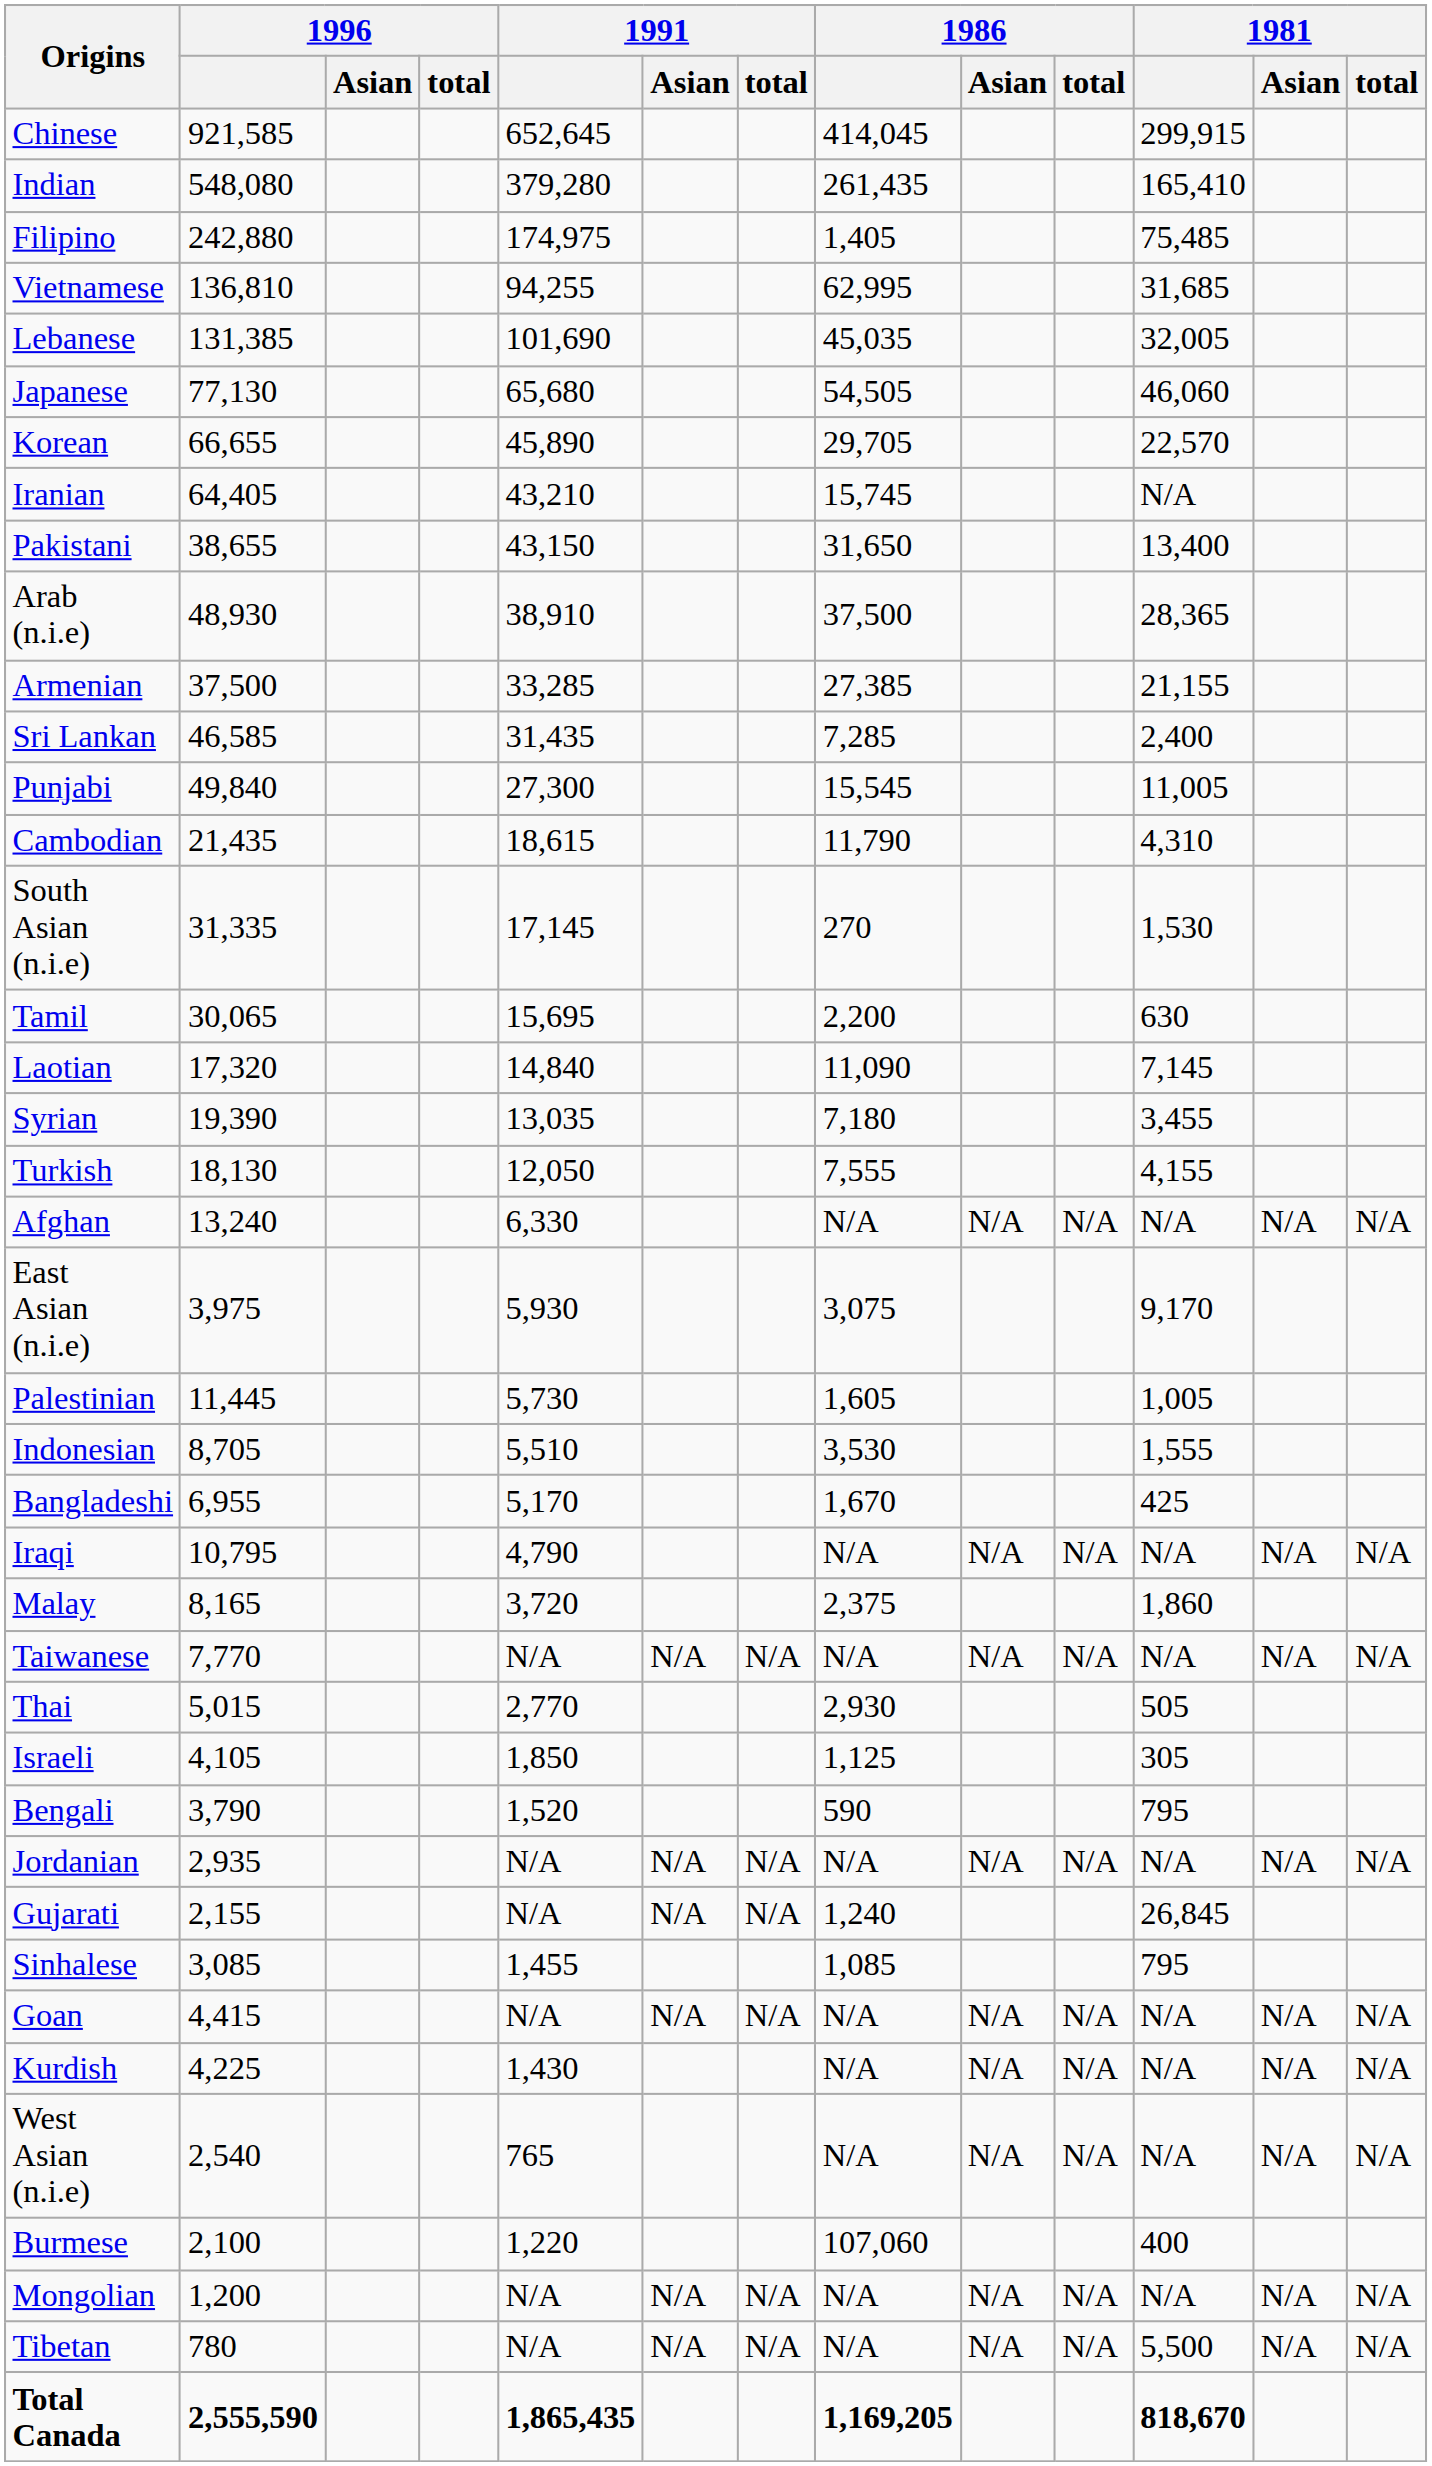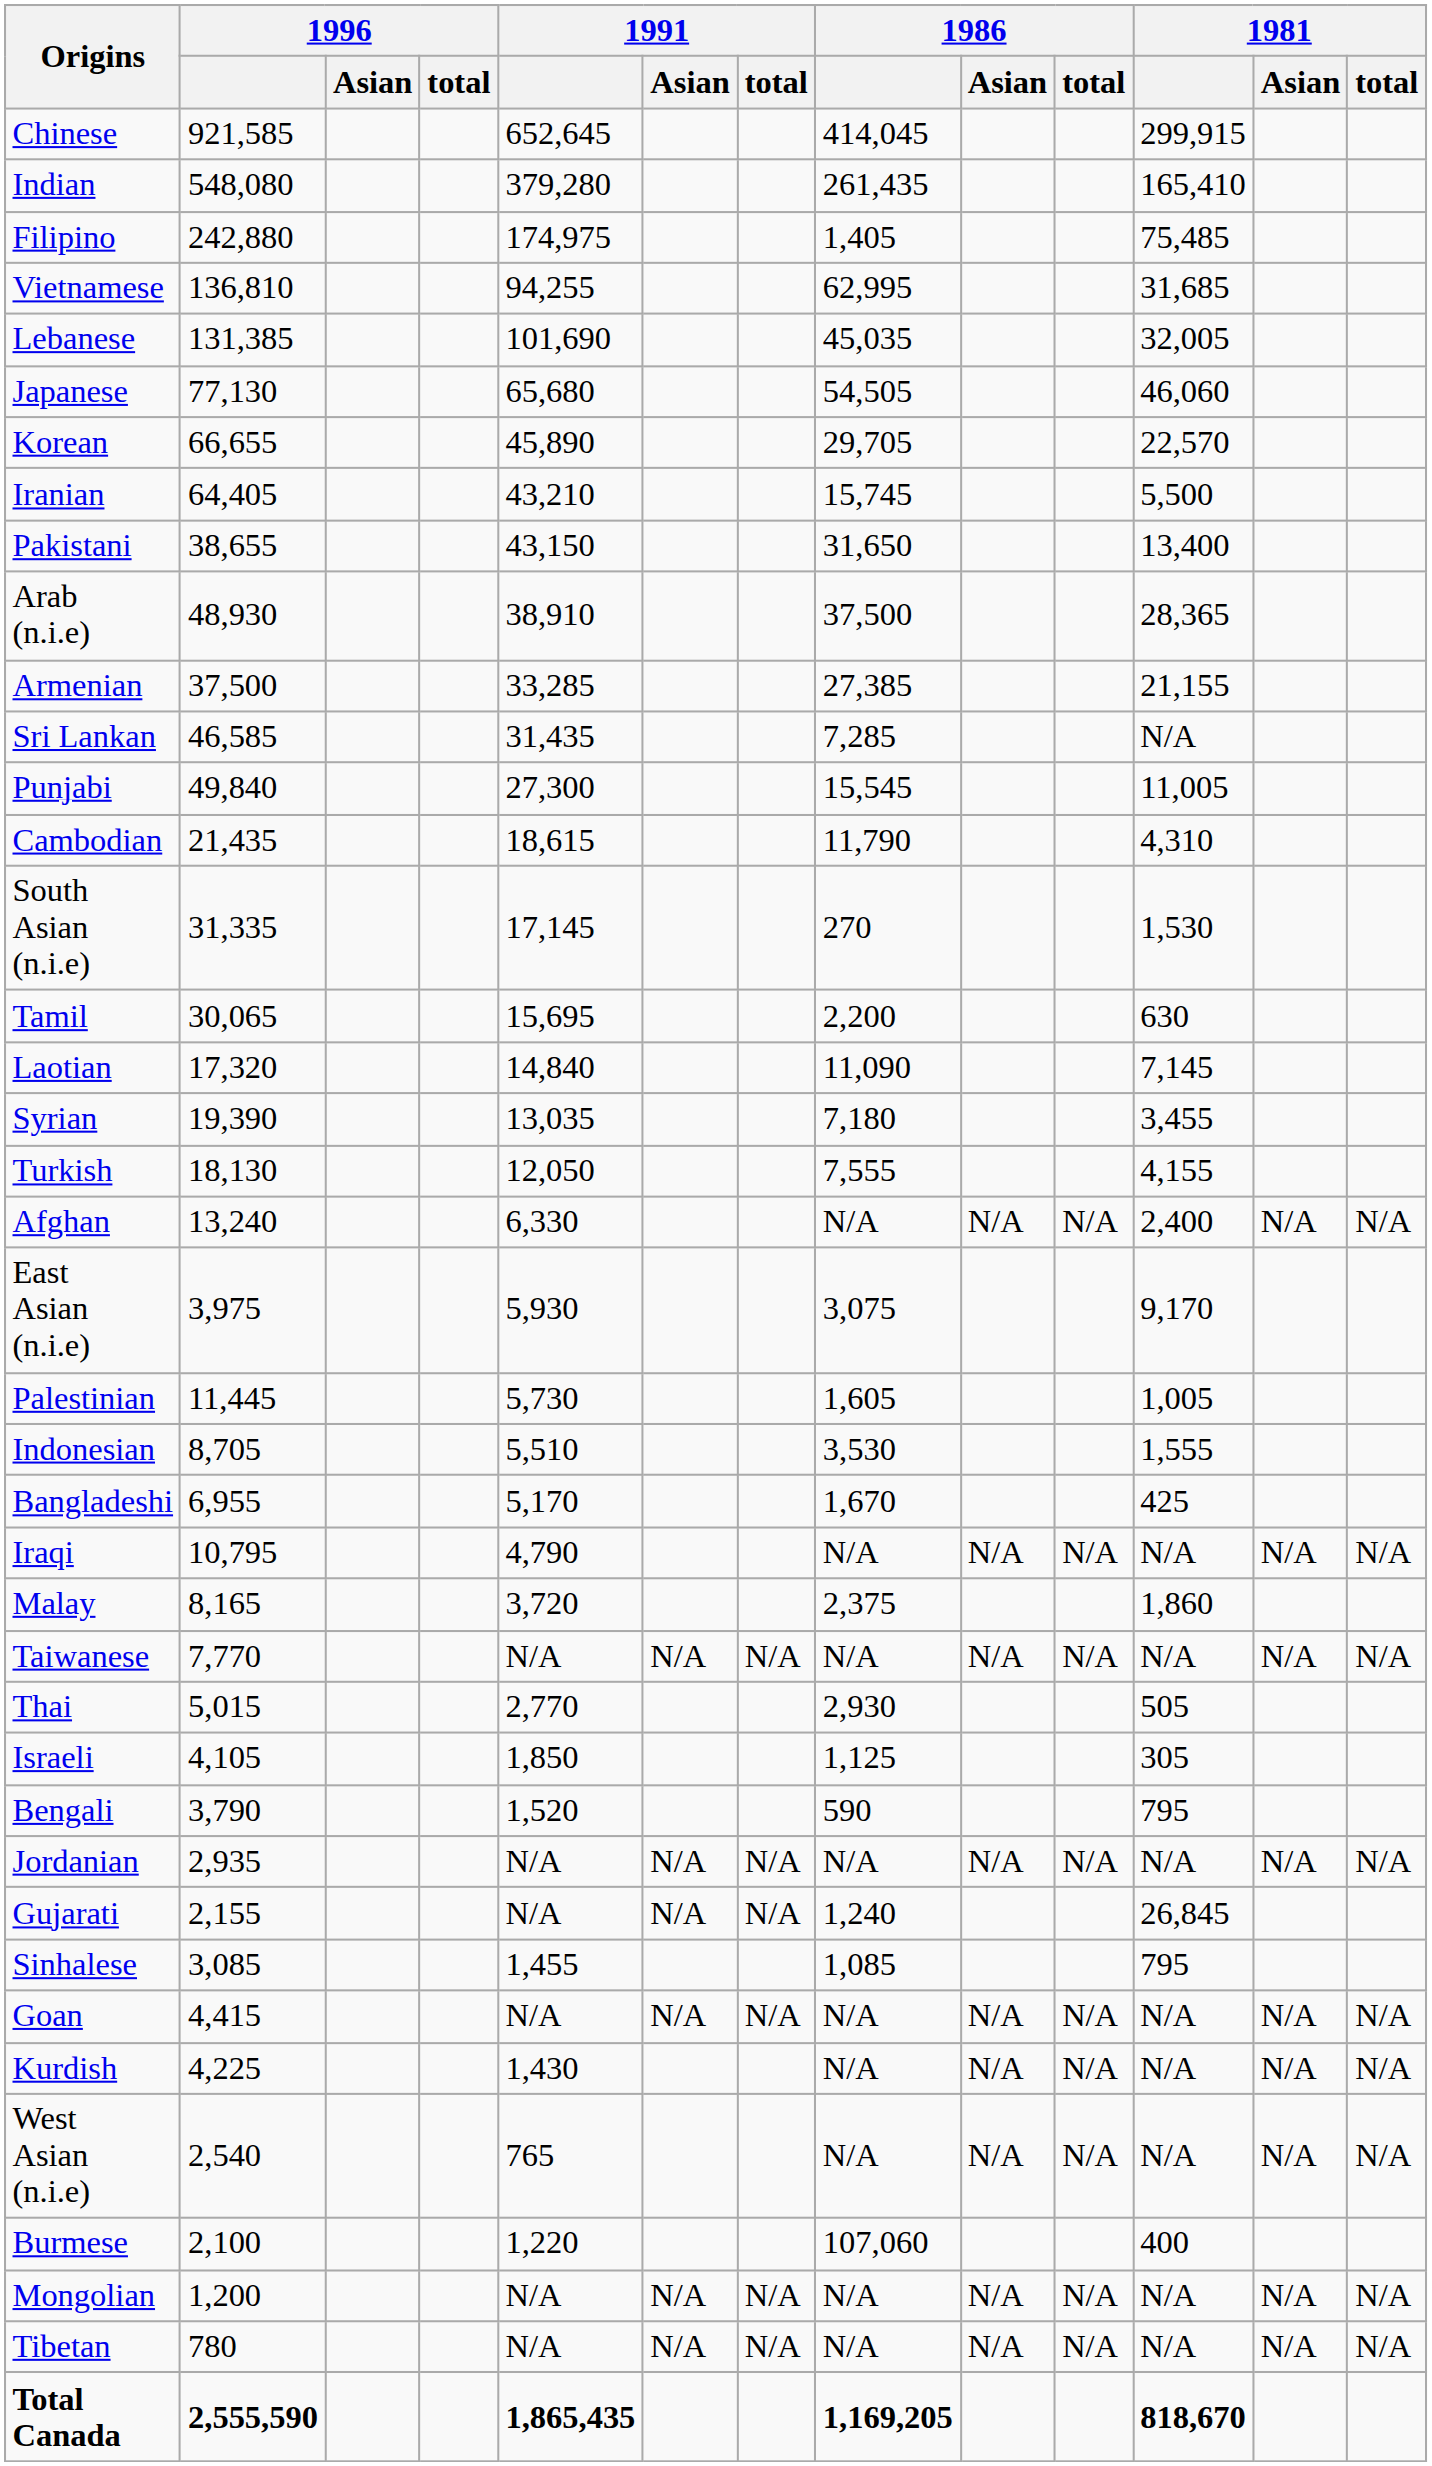 <table class="wikitable collapsible collapsed sortable">
 <tr>
 <th rowspan="2">Origins</th>
 <th colspan="3"><a href='#'>1996</a></th>
 <th colspan="3"><a href='#'>1991</a></th>
 <th colspan="3"><a href='#'>1986</a></th>
 <th colspan="3"><a href='#'>1981</a></th>
 </tr>
 <tr>
 <th><a href='#'></a></th>
 <th> Asian </th>
 <th> total </th>
 <th></th>
 <th> Asian </th>
 <th> total </th>
 <th></th>
 <th> Asian </th>
 <th> total </th>
 <th></th>
 <th> Asian </th>
 <th> total </th>
 </tr>
 <tr>
 <td><a href='#'>Chinese</a></td>
 <td>921,585</td>
 <td></td>
 <td></td>
 <td>652,645</td>
 <td></td>
 <td></td>
 <td>414,045</td>
 <td></td>
 <td></td>
 <td>299,915</td>
 <td></td>
 <td></td>
 </tr>
 <tr>
 <td><a href='#'>Indian</a></td>
 <td>548,080</td>
 <td></td>
 <td></td>
 <td>379,280</td>
 <td></td>
 <td></td>
 <td>261,435</td>
 <td></td>
 <td></td>
 <td>165,410</td>
 <td></td>
 <td></td>
 </tr>
 <tr>
 <td><a href='#'>Filipino</a></td>
 <td>242,880</td>
 <td></td>
 <td></td>
 <td>174,975</td>
 <td></td>
 <td></td>
 <td>1,405</td>
 <td></td>
 <td></td>
 <td>75,485</td>
 <td></td>
 <td></td>
 </tr>
 <tr>
 <td><a href='#'>Vietnamese</a></td>
 <td>136,810</td>
 <td></td>
 <td></td>
 <td>94,255</td>
 <td></td>
 <td></td>
 <td>62,995</td>
 <td></td>
 <td></td>
 <td>31,685</td>
 <td></td>
 <td></td>
 </tr>
 <tr>
 <td><a href='#'>Lebanese</a></td>
 <td>131,385</td>
 <td></td>
 <td></td>
 <td>101,690</td>
 <td></td>
 <td></td>
 <td>45,035</td>
 <td></td>
 <td></td>
 <td>32,005</td>
 <td></td>
 <td></td>
 </tr>
 <tr>
 <td><a href='#'>Japanese</a></td>
 <td>77,130</td>
 <td></td>
 <td></td>
 <td>65,680</td>
 <td></td>
 <td></td>
 <td>54,505</td>
 <td></td>
 <td></td>
 <td>46,060</td>
 <td></td>
 <td></td>
 </tr>
 <tr>
 <td><a href='#'>Korean</a></td>
 <td>66,655</td>
 <td></td>
 <td></td>
 <td>45,890</td>
 <td></td>
 <td></td>
 <td>29,705</td>
 <td></td>
 <td></td>
 <td>22,570</td>
 <td></td>
 <td></td>
 </tr>
 <tr>
 <td><a href='#'>Iranian</a></td>
 <td>64,405</td>
 <td></td>
 <td></td>
 <td>43,210</td>
 <td></td>
 <td></td>
 <td>15,745</td>
 <td></td>
 <td></td>
-<td>N/A</td>
+<td>5,500</td>
 <td></td>
 <td></td>
 </tr>
 <tr>
 <td><a href='#'>Pakistani</a></td>
 <td>38,655</td>
 <td></td>
 <td></td>
 <td>43,150</td>
 <td></td>
 <td></td>
 <td>31,650</td>
 <td></td>
 <td></td>
 <td>13,400</td>
 <td></td>
 <td></td>
 </tr>
 <tr>
 <td>Arab<br>(n.i.e)</td>
 <td>48,930</td>
 <td></td>
 <td></td>
 <td>38,910</td>
 <td></td>
 <td></td>
 <td>37,500</td>
 <td></td>
 <td></td>
 <td>28,365</td>
 <td></td>
 <td></td>
 </tr>
 <tr>
 <td><a href='#'>Armenian</a></td>
 <td>37,500</td>
 <td></td>
 <td></td>
 <td>33,285</td>
 <td></td>
 <td></td>
 <td>27,385</td>
 <td></td>
 <td></td>
 <td>21,155</td>
 <td></td>
 <td></td>
 </tr>
 <tr>
 <td><a href='#'>Sri Lankan</a></td>
 <td>46,585</td>
 <td></td>
 <td></td>
 <td>31,435</td>
 <td></td>
 <td></td>
 <td>7,285</td>
 <td></td>
 <td></td>
-<td>2,400</td>
+<td>N/A</td>
 <td></td>
 <td></td>
 </tr>
 <tr>
 <td><a href='#'>Punjabi</a></td>
 <td>49,840</td>
 <td></td>
 <td></td>
 <td>27,300</td>
 <td></td>
 <td></td>
 <td>15,545</td>
 <td></td>
 <td></td>
 <td>11,005</td>
 <td></td>
 <td></td>
 </tr>
 <tr>
 <td><a href='#'>Cambodian</a></td>
 <td>21,435</td>
 <td></td>
 <td></td>
 <td>18,615</td>
 <td></td>
 <td></td>
 <td>11,790</td>
 <td></td>
 <td></td>
 <td>4,310</td>
 <td></td>
 <td></td>
 </tr>
 <tr>
 <td>South<br>Asian<br>(n.i.e)</td>
 <td>31,335</td>
 <td></td>
 <td></td>
 <td>17,145</td>
 <td></td>
 <td></td>
 <td>270</td>
 <td></td>
 <td></td>
 <td>1,530</td>
 <td></td>
 <td></td>
 </tr>
 <tr>
 <td><a href='#'>Tamil</a></td>
 <td>30,065</td>
 <td></td>
 <td></td>
 <td>15,695</td>
 <td></td>
 <td></td>
 <td>2,200</td>
 <td></td>
 <td></td>
 <td>630</td>
 <td></td>
 <td></td>
 </tr>
 <tr>
 <td><a href='#'>Laotian</a></td>
 <td>17,320</td>
 <td></td>
 <td></td>
 <td>14,840</td>
 <td></td>
 <td></td>
 <td>11,090</td>
 <td></td>
 <td></td>
 <td>7,145</td>
 <td></td>
 <td></td>
 </tr>
 <tr>
 <td><a href='#'>Syrian</a></td>
 <td>19,390</td>
 <td></td>
 <td></td>
 <td>13,035</td>
 <td></td>
 <td></td>
 <td>7,180</td>
 <td></td>
 <td></td>
 <td>3,455</td>
 <td></td>
 <td></td>
 </tr>
 <tr>
 <td><a href='#'>Turkish</a></td>
 <td>18,130</td>
 <td></td>
 <td></td>
 <td>12,050</td>
 <td></td>
 <td></td>
 <td>7,555</td>
 <td></td>
 <td></td>
 <td>4,155</td>
 <td></td>
 <td></td>
 </tr>
 <tr>
 <td><a href='#'>Afghan</a></td>
 <td>13,240</td>
 <td></td>
 <td></td>
 <td>6,330</td>
 <td></td>
 <td></td>
 <td>N/A</td>
 <td>N/A</td>
 <td>N/A</td>
-<td>N/A</td>
+<td>2,400</td>
 <td>N/A</td>
 <td>N/A</td>
 </tr>
 <tr>
 <td>East<br>Asian<br>(n.i.e)</td>
 <td>3,975</td>
 <td></td>
 <td></td>
 <td>5,930</td>
 <td></td>
 <td></td>
 <td>3,075</td>
 <td></td>
 <td></td>
 <td>9,170</td>
 <td></td>
 <td></td>
 </tr>
 <tr>
 <td><a href='#'>Palestinian</a></td>
 <td>11,445</td>
 <td></td>
 <td></td>
 <td>5,730</td>
 <td></td>
 <td></td>
 <td>1,605</td>
 <td></td>
 <td></td>
 <td>1,005</td>
 <td></td>
 <td></td>
 </tr>
 <tr>
 <td><a href='#'>Indonesian</a></td>
 <td>8,705</td>
 <td></td>
 <td></td>
 <td>5,510</td>
 <td></td>
 <td></td>
 <td>3,530</td>
 <td></td>
 <td></td>
 <td>1,555</td>
 <td></td>
 <td></td>
 </tr>
 <tr>
 <td><a href='#'>Bangladeshi</a></td>
 <td>6,955</td>
 <td></td>
 <td></td>
 <td>5,170</td>
 <td></td>
 <td></td>
 <td>1,670</td>
 <td></td>
 <td></td>
 <td>425</td>
 <td></td>
 <td></td>
 </tr>
 <tr>
 <td><a href='#'>Iraqi</a></td>
 <td>10,795</td>
 <td></td>
 <td></td>
 <td>4,790</td>
 <td></td>
 <td></td>
 <td>N/A</td>
 <td>N/A</td>
 <td>N/A</td>
 <td>N/A</td>
 <td>N/A</td>
 <td>N/A</td>
 </tr>
 <tr>
 <td><a href='#'>Malay</a></td>
 <td>8,165</td>
 <td></td>
 <td></td>
 <td>3,720</td>
 <td></td>
 <td></td>
 <td>2,375</td>
 <td></td>
 <td></td>
 <td>1,860</td>
 <td></td>
 <td></td>
 </tr>
 <tr>
 <td><a href='#'>Taiwanese</a></td>
 <td>7,770</td>
 <td></td>
 <td></td>
 <td>N/A</td>
 <td>N/A</td>
 <td>N/A</td>
 <td>N/A</td>
 <td>N/A</td>
 <td>N/A</td>
 <td>N/A</td>
 <td>N/A</td>
 <td>N/A</td>
 </tr>
 <tr>
 <td><a href='#'>Thai</a></td>
 <td>5,015</td>
 <td></td>
 <td></td>
 <td>2,770</td>
 <td></td>
 <td></td>
 <td>2,930</td>
 <td></td>
 <td></td>
 <td>505</td>
 <td></td>
 <td></td>
 </tr>
 <tr>
 <td><a href='#'>Israeli</a></td>
 <td>4,105</td>
 <td></td>
 <td></td>
 <td>1,850</td>
 <td></td>
 <td></td>
 <td>1,125</td>
 <td></td>
 <td></td>
 <td>305</td>
 <td></td>
 <td></td>
 </tr>
 <tr>
 <td><a href='#'>Bengali</a></td>
 <td>3,790</td>
 <td></td>
 <td></td>
 <td>1,520</td>
 <td></td>
 <td></td>
 <td>590</td>
 <td></td>
 <td></td>
 <td>795</td>
 <td></td>
 <td></td>
 </tr>
 <tr>
 <td><a href='#'>Jordanian</a></td>
 <td>2,935</td>
 <td></td>
 <td></td>
 <td>N/A</td>
 <td>N/A</td>
 <td>N/A</td>
 <td>N/A</td>
 <td>N/A</td>
 <td>N/A</td>
 <td>N/A</td>
 <td>N/A</td>
 <td>N/A</td>
 </tr>
 <tr>
 <td><a href='#'>Gujarati</a></td>
 <td>2,155</td>
 <td></td>
 <td></td>
 <td>N/A</td>
 <td>N/A</td>
 <td>N/A</td>
 <td>1,240</td>
 <td></td>
 <td></td>
 <td>26,845</td>
 <td></td>
 <td></td>
 </tr>
 <tr>
 <td><a href='#'>Sinhalese</a></td>
 <td>3,085</td>
 <td></td>
 <td></td>
 <td>1,455</td>
 <td></td>
 <td></td>
 <td>1,085</td>
 <td></td>
 <td></td>
 <td>795</td>
 <td></td>
 <td></td>
 </tr>
 <tr>
 <td><a href='#'>Goan</a></td>
 <td>4,415</td>
 <td></td>
 <td></td>
 <td>N/A</td>
 <td>N/A</td>
 <td>N/A</td>
 <td>N/A</td>
 <td>N/A</td>
 <td>N/A</td>
 <td>N/A</td>
 <td>N/A</td>
 <td>N/A</td>
 </tr>
 <tr>
 <td><a href='#'>Kurdish</a></td>
 <td>4,225</td>
 <td></td>
 <td></td>
 <td>1,430</td>
 <td></td>
 <td></td>
 <td>N/A</td>
 <td>N/A</td>
 <td>N/A</td>
 <td>N/A</td>
 <td>N/A</td>
 <td>N/A</td>
 </tr>
 <tr>
 <td>West<br>Asian<br>(n.i.e)</td>
 <td>2,540</td>
 <td></td>
 <td></td>
 <td>765</td>
 <td></td>
 <td></td>
 <td>N/A</td>
 <td>N/A</td>
 <td>N/A</td>
 <td>N/A</td>
 <td>N/A</td>
 <td>N/A</td>
 </tr>
 <tr>
 <td><a href='#'>Burmese</a></td>
 <td>2,100</td>
 <td></td>
 <td></td>
 <td>1,220</td>
 <td></td>
 <td></td>
 <td>107,060</td>
 <td></td>
 <td></td>
 <td>400</td>
 <td></td>
 <td></td>
 </tr>
 <tr>
 <td><a href='#'>Mongolian</a></td>
 <td>1,200</td>
 <td></td>
 <td></td>
 <td>N/A</td>
 <td>N/A</td>
 <td>N/A</td>
 <td>N/A</td>
 <td>N/A</td>
 <td>N/A</td>
 <td>N/A</td>
 <td>N/A</td>
 <td>N/A</td>
 </tr>
 <tr>
 <td><a href='#'>Tibetan</a></td>
 <td>780</td>
 <td></td>
 <td></td>
 <td>N/A</td>
 <td>N/A</td>
 <td>N/A</td>
 <td>N/A</td>
 <td>N/A</td>
 <td>N/A</td>
-<td>5,500</td>
+<td>N/A</td>
 <td>N/A</td>
 <td>N/A</td>
 </tr>
 <tr>
 <td> <strong>Total<br>Canada</strong></td>
 <td><strong>2,555,590</strong></td>
 <td><strong></strong></td>
 <td><strong></strong></td>
 <td><strong>1,865,435</strong></td>
 <td><strong></strong></td>
 <td><strong></strong></td>
 <td><strong>1,169,205</strong></td>
 <td><strong></strong></td>
 <td><strong></strong></td>
 <td><strong>818,670</strong></td>
 <td><strong></strong></td>
 <td><strong></strong></td>
 </tr>
 </table>
